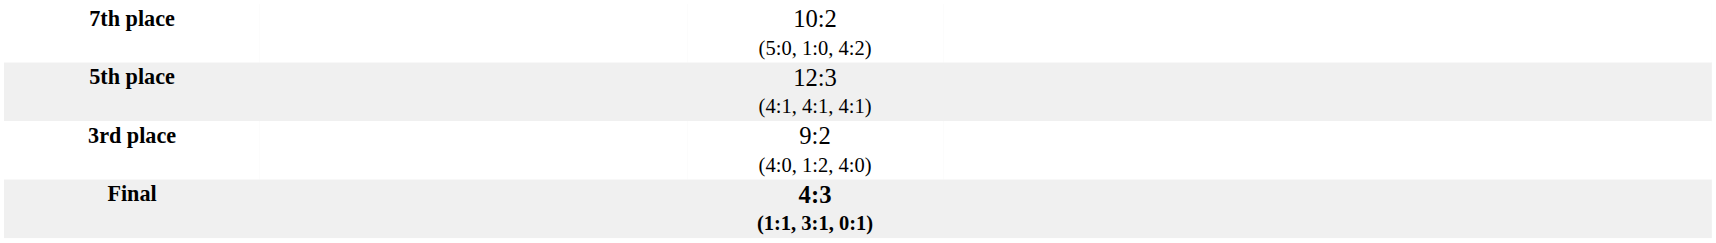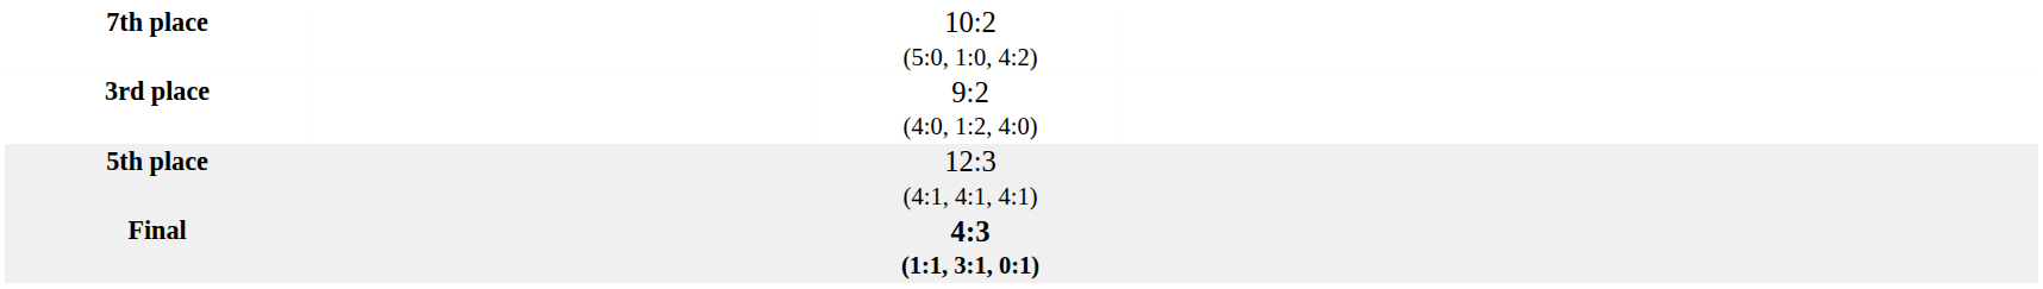 <table style="width: 70%; background: #F0F0F0;" cellspacing="0">
 <tr style="background: #FFFFFF;" valign="top">
 <td align="center" width="15%" style="font-size:90%;"><strong>7th place</strong></td>
 <td width="25%" align="right"></td>
 <td width="15%" align="center">10:2<br><small>(5:0, 1:0, 4:2)</small></td>
 <td width="25%" align="left"></td>
 <td style="font-size:85%;"></td>
 </tr>
+<tr style="background: #FFFFFF;" valign="top">
+<td align="center" width="15%" style="font-size:90%;"><strong>3rd place</strong></td>
+<td align="right"></td>
+<td align="center">9:2<br><small>(4:0, 1:2, 4:0)</small></td>
+<td align="left"></td>
+<td style="font-size:85%;"></td>
+</tr>
 <tr valign="top">
 <td align="center" style="font-size:90%;"><strong>5th place</strong></td>
 <td align="right"></td>
 <td align="center">12:3<br><small>(4:1, 4:1, 4:1)</small></td>
-<td align="left"></td>
-<td style="font-size:85%;"></td>
-</tr>
-<tr style="background: #FFFFFF;" valign="top">
-<td align="center" width="15%" style="font-size:90%;"><strong>3rd place</strong></td>
-<td align="right"></td>
-<td align="center">9:2<br><small>(4:0, 1:2, 4:0)</small></td>
 <td align="left"></td>
 <td style="font-size:85%;"></td>
 </tr>
 <tr valign="top">
 <td align="center" style="font-size:90%;"><strong>Final</strong></td>
 <td align="right"></td>
 <td align="center"><strong>4:3<br><small>(1:1, 3:1, 0:1)</small></strong></td>
 <td align="left"></td>
 <td style="font-size:85%;"></td>
 </tr>
 </table>
